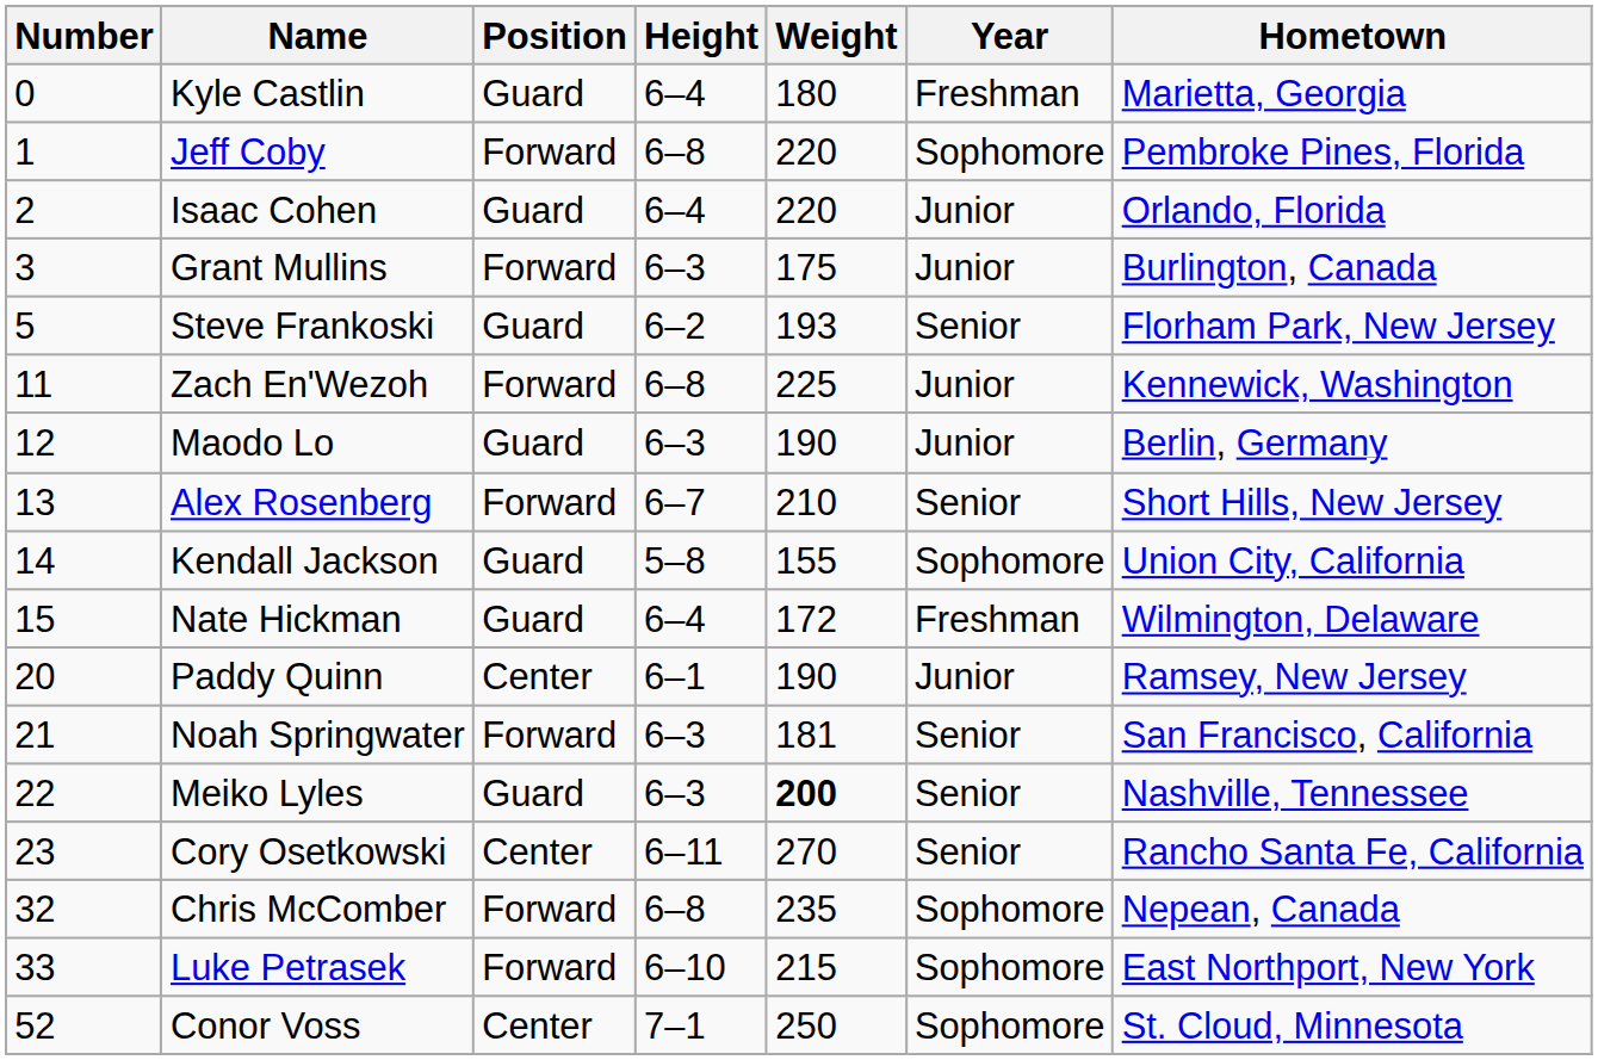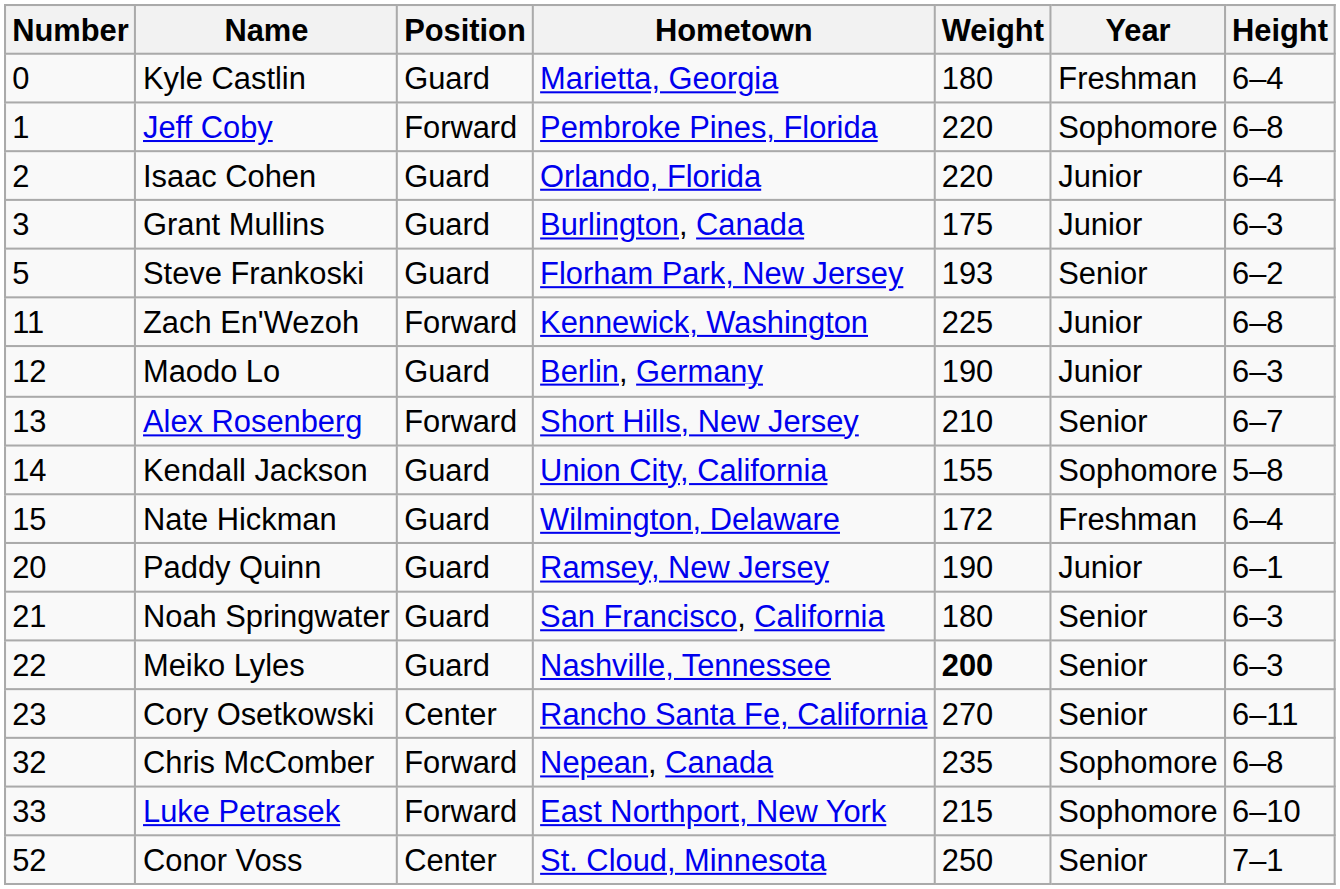 <table class="wikitable sortable" style="font-size: 95%;">
 <tr>
 <th>Number</th>
 <th>Name</th>
 <th>Position</th>
-<th>Height</th>
+<th>Hometown</th>
 <th>Weight</th>
 <th>Year</th>
-<th>Hometown</th>
+<th>Height</th>
 </tr>
 <tr>
 <td>0</td>
 <td>Kyle Castlin</td>
 <td>Guard</td>
-<td>6–4</td>
+<td><a href='#'>Marietta, Georgia</a></td>
 <td>180</td>
 <td>Freshman</td>
-<td><a href='#'>Marietta, Georgia</a></td>
+<td>6–4</td>
 </tr>
 <tr>
 <td>1</td>
 <td><a href='#'>Jeff Coby</a></td>
 <td>Forward</td>
-<td>6–8</td>
+<td><a href='#'>Pembroke Pines, Florida</a></td>
 <td>220</td>
 <td>Sophomore</td>
-<td><a href='#'>Pembroke Pines, Florida</a></td>
+<td>6–8</td>
 </tr>
 <tr>
 <td>2</td>
 <td>Isaac Cohen</td>
 <td>Guard</td>
-<td>6–4</td>
+<td><a href='#'>Orlando, Florida</a></td>
 <td>220</td>
 <td>Junior</td>
-<td><a href='#'>Orlando, Florida</a></td>
+<td>6–4</td>
 </tr>
 <tr>
 <td>3</td>
 <td>Grant Mullins</td>
-<td>Forward</td>
-<td>6–3</td>
+<td>Guard</td>
+<td><a href='#'>Burlington</a>, <a href='#'>Canada</a></td>
 <td>175</td>
 <td>Junior</td>
-<td><a href='#'>Burlington</a>, <a href='#'>Canada</a></td>
+<td>6–3</td>
 </tr>
 <tr>
 <td>5</td>
 <td>Steve Frankoski</td>
 <td>Guard</td>
-<td>6–2</td>
+<td><a href='#'>Florham Park, New Jersey</a></td>
 <td>193</td>
 <td>Senior</td>
-<td><a href='#'>Florham Park, New Jersey</a></td>
+<td>6–2</td>
 </tr>
 <tr>
 <td>11</td>
 <td>Zach En'Wezoh</td>
 <td>Forward</td>
-<td>6–8</td>
+<td><a href='#'>Kennewick, Washington</a></td>
 <td>225</td>
 <td>Junior</td>
-<td><a href='#'>Kennewick, Washington</a></td>
+<td>6–8</td>
 </tr>
 <tr>
 <td>12</td>
 <td>Maodo Lo</td>
 <td>Guard</td>
-<td>6–3</td>
+<td><a href='#'>Berlin</a>, <a href='#'>Germany</a></td>
 <td>190</td>
 <td>Junior</td>
-<td><a href='#'>Berlin</a>, <a href='#'>Germany</a></td>
+<td>6–3</td>
 </tr>
 <tr>
 <td>13</td>
 <td><a href='#'>Alex Rosenberg</a></td>
 <td>Forward</td>
-<td>6–7</td>
+<td><a href='#'>Short Hills, New Jersey</a></td>
 <td>210</td>
 <td>Senior</td>
-<td><a href='#'>Short Hills, New Jersey</a></td>
+<td>6–7</td>
 </tr>
 <tr>
 <td>14</td>
 <td>Kendall Jackson</td>
 <td>Guard</td>
-<td>5–8</td>
+<td><a href='#'>Union City, California</a></td>
 <td>155</td>
 <td>Sophomore</td>
-<td><a href='#'>Union City, California</a></td>
+<td>5–8</td>
 </tr>
 <tr>
 <td>15</td>
 <td>Nate Hickman</td>
 <td>Guard</td>
-<td>6–4</td>
+<td><a href='#'>Wilmington, Delaware</a></td>
 <td>172</td>
 <td>Freshman</td>
-<td><a href='#'>Wilmington, Delaware</a></td>
+<td>6–4</td>
 </tr>
 <tr>
 <td>20</td>
 <td>Paddy Quinn</td>
-<td>Center</td>
-<td>6–1</td>
+<td>Guard</td>
+<td><a href='#'>Ramsey, New Jersey</a></td>
 <td>190</td>
 <td>Junior</td>
-<td><a href='#'>Ramsey, New Jersey</a></td>
+<td>6–1</td>
 </tr>
 <tr>
 <td>21</td>
 <td>Noah Springwater</td>
-<td>Forward</td>
+<td>Guard</td>
+<td><a href='#'>San Francisco</a>, <a href='#'>California</a></td>
+<td>180</td>
+<td>Senior</td>
 <td>6–3</td>
-<td>181</td>
-<td>Senior</td>
-<td><a href='#'>San Francisco</a>, <a href='#'>California</a></td>
 </tr>
 <tr>
 <td>22</td>
 <td>Meiko Lyles</td>
 <td>Guard</td>
-<td>6–3</td>
+<td><a href='#'>Nashville, Tennessee</a></td>
 <td><strong>200</strong></td>
 <td>Senior</td>
-<td><a href='#'>Nashville, Tennessee</a></td>
+<td>6–3</td>
 </tr>
 <tr>
 <td>23</td>
 <td>Cory Osetkowski</td>
 <td>Center</td>
-<td>6–11</td>
+<td><a href='#'>Rancho Santa Fe, California</a></td>
 <td>270</td>
 <td>Senior</td>
-<td><a href='#'>Rancho Santa Fe, California</a></td>
+<td>6–11</td>
 </tr>
 <tr>
 <td>32</td>
 <td>Chris McComber</td>
 <td>Forward</td>
-<td>6–8</td>
+<td><a href='#'>Nepean</a>, <a href='#'>Canada</a></td>
 <td>235</td>
 <td>Sophomore</td>
-<td><a href='#'>Nepean</a>, <a href='#'>Canada</a></td>
+<td>6–8</td>
 </tr>
 <tr>
 <td>33</td>
 <td><a href='#'>Luke Petrasek</a></td>
 <td>Forward</td>
-<td>6–10</td>
+<td><a href='#'>East Northport, New York</a></td>
 <td>215</td>
 <td>Sophomore</td>
-<td><a href='#'>East Northport, New York</a></td>
+<td>6–10</td>
 </tr>
 <tr>
 <td>52</td>
 <td>Conor Voss</td>
 <td>Center</td>
+<td><a href='#'>St. Cloud, Minnesota</a></td>
+<td>250</td>
+<td>Senior</td>
 <td>7–1</td>
-<td>250</td>
-<td>Sophomore</td>
-<td><a href='#'>St. Cloud, Minnesota</a></td>
 </tr>
 </table>
